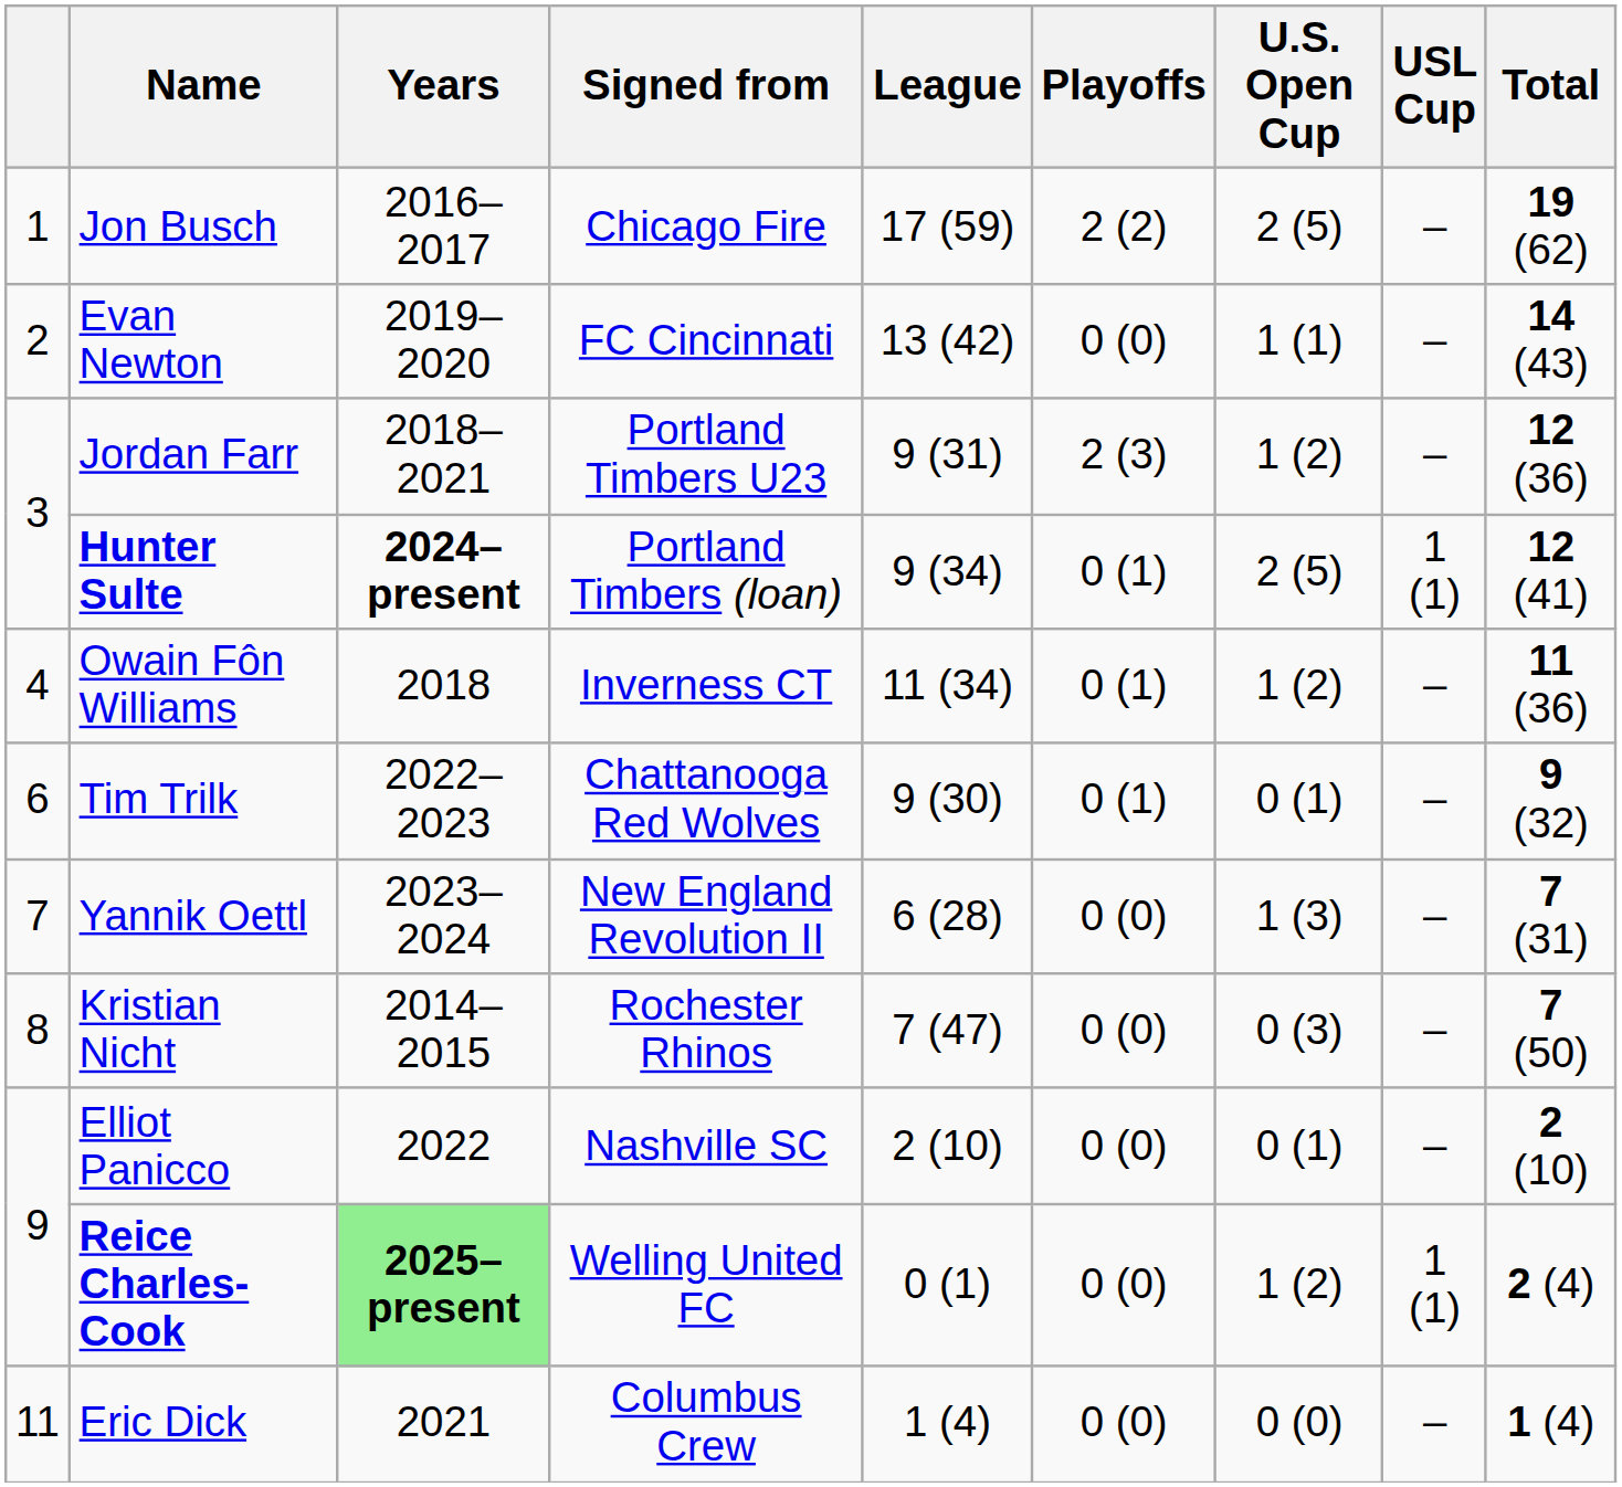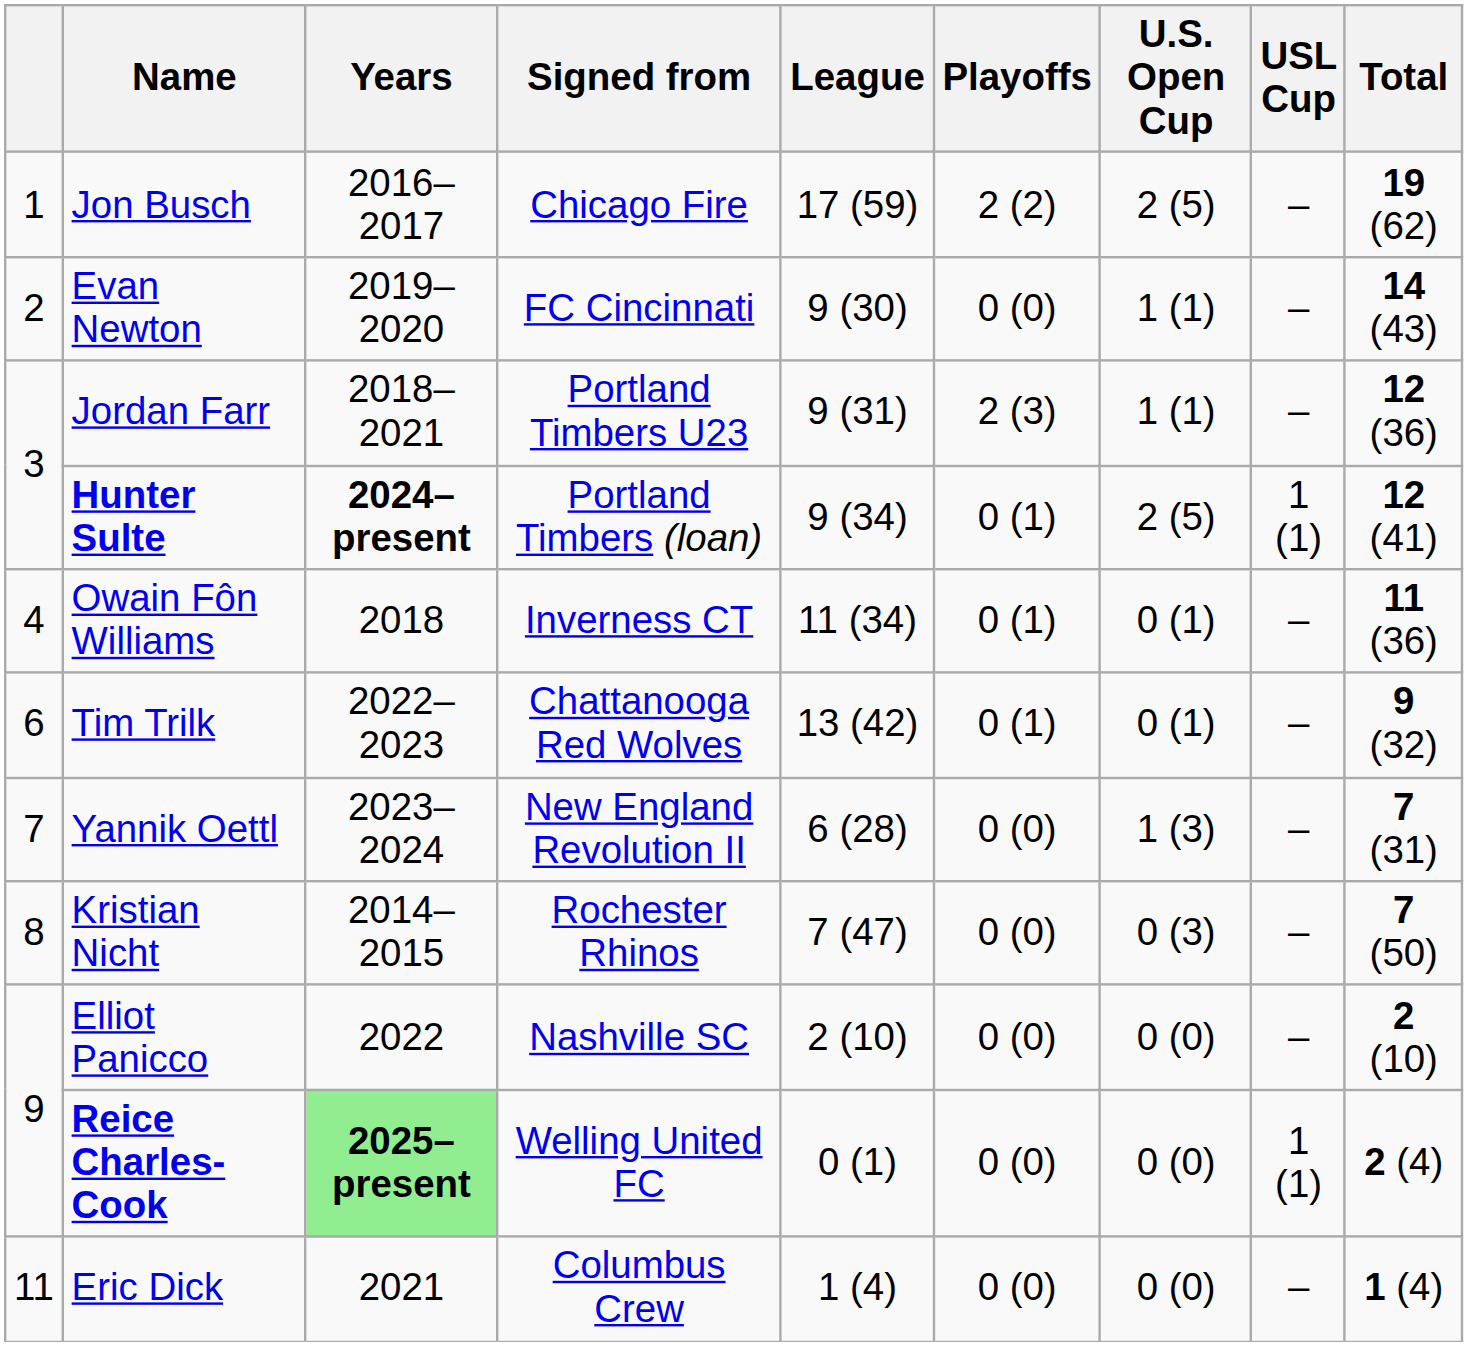 <table class="wikitable sortable" style="text-align:center;">
 <tr>
 <th style="width: 1em;"></th>
 <th style="width: 9em;">Name</th>
 <th style="width: 6em;">Years</th>
 <th style="width: 9em;">Signed from</th>
 <th style="width: 3em;">League</th>
 <th style="width: 3em;">Playoffs</th>
 <th style="width: 5em;">U.S. Open Cup</th>
 <th>USL Cup</th>
 <th style="width: 3em;">Total</th>
 </tr>
 <tr>
 <td>1</td>
 <td align="left"> <a href='#'>Jon Busch</a></td>
 <td>2016–2017</td>
 <td><a href='#'>Chicago Fire</a></td>
 <td>17 (59)</td>
 <td>2 (2)</td>
 <td>2 (5)</td>
 <td>–</td>
 <td><strong>19</strong> (62)</td>
 </tr>
 <tr>
 <td>2</td>
 <td align="left"> <a href='#'>Evan Newton</a></td>
 <td>2019–2020</td>
 <td><a href='#'>FC Cincinnati</a></td>
-<td>13 (42)</td>
+<td>9 (30)</td>
 <td>0 (0)</td>
 <td>1 (1)</td>
 <td>–</td>
 <td><strong>14</strong> (43)</td>
 </tr>
 <tr>
 <td rowspan="2">3</td>
 <td align="left"> <a href='#'>Jordan Farr</a></td>
 <td>2018–2021</td>
 <td><a href='#'>Portland Timbers U23</a></td>
 <td>9 (31)</td>
 <td>2 (3)</td>
-<td>1 (2)</td>
+<td>1 (1)</td>
 <td>–</td>
 <td><strong>12</strong> (36)</td>
 </tr>
 <tr>
 <td align="left"> <strong><a href='#'>Hunter Sulte</a></strong></td>
 <td><strong>2024–present</strong></td>
 <td><a href='#'>Portland Timbers</a> <em>(loan)</em></td>
 <td>9 (34)</td>
 <td>0 (1)</td>
 <td>2 (5)</td>
 <td>1 (1)</td>
 <td><strong>12</strong> (41)</td>
 </tr>
 <tr>
 <td>4</td>
 <td align="left"> <a href='#'>Owain Fôn Williams</a></td>
 <td>2018</td>
 <td><a href='#'>Inverness CT</a></td>
 <td>11 (34)</td>
 <td>0 (1)</td>
-<td>1 (2)</td>
+<td>0 (1)</td>
 <td>–</td>
 <td><strong>11</strong> (36)</td>
 </tr>
 <tr>
 <td>6</td>
 <td align="left"> <a href='#'>Tim Trilk</a></td>
 <td>2022–2023</td>
 <td><a href='#'>Chattanooga Red Wolves</a></td>
-<td>9 (30)</td>
+<td>13 (42)</td>
 <td>0 (1)</td>
 <td>0 (1)</td>
 <td>–</td>
 <td><strong>9</strong> (32)</td>
 </tr>
 <tr>
 <td>7</td>
 <td align="left"> <a href='#'>Yannik Oettl</a></td>
 <td>2023–2024</td>
 <td><a href='#'>New England Revolution II</a></td>
 <td>6 (28)</td>
 <td>0 (0)</td>
 <td>1 (3)</td>
 <td>–</td>
 <td><strong>7</strong> (31)</td>
 </tr>
 <tr>
 <td>8</td>
 <td align="left"> <a href='#'>Kristian Nicht</a></td>
 <td>2014–2015</td>
 <td><a href='#'>Rochester Rhinos</a></td>
 <td>7 (47)</td>
 <td>0 (0)</td>
 <td>0 (3)</td>
 <td>–</td>
 <td><strong>7</strong> (50)</td>
 </tr>
 <tr>
 <td rowspan="2">9</td>
 <td align="left"> <a href='#'>Elliot Panicco</a></td>
 <td>2022</td>
 <td><a href='#'>Nashville SC</a></td>
 <td>2 (10)</td>
 <td>0 (0)</td>
-<td>0 (1)</td>
+<td>0 (0)</td>
 <td>–</td>
 <td><strong>2</strong> (10)</td>
 </tr>
 <tr>
 <td align="left"><strong> <a href='#'>Reice Charles-Cook</a></strong></td>
 <td style="background: lightgreen;"><strong>2025–present</strong></td>
 <td><a href='#'>Welling United FC</a></td>
 <td>0 (1)</td>
 <td>0 (0)</td>
-<td>1 (2)</td>
+<td>0 (0)</td>
 <td>1 (1)</td>
 <td><strong>2</strong> (4)</td>
 </tr>
 <tr>
 <td>11</td>
 <td align="left"> <a href='#'>Eric Dick</a></td>
 <td>2021</td>
 <td><a href='#'>Columbus Crew</a></td>
 <td>1 (4)</td>
 <td>0 (0)</td>
 <td>0 (0)</td>
 <td>–</td>
 <td><strong>1</strong> (4)</td>
 </tr>
 </table>
